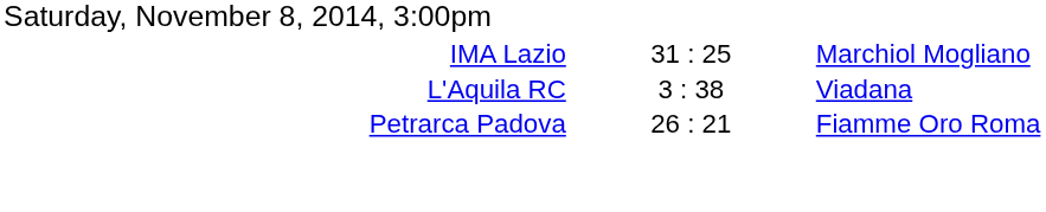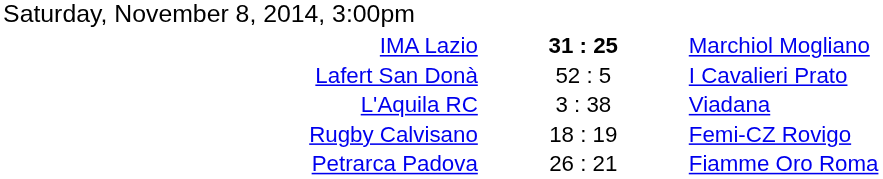 <table style="width:70%;" cellspacing="1">
 <tr>
 <th width=35%></th>
 <th width=15%></th>
 <th></th>
 </tr>
 <tr>
 <td>Saturday, November 8, 2014, 3:00pm</td>
 </tr>
 <tr style=font-size:90%>
 <td align=right><a href='#'>IMA Lazio</a></td>
-<td align=center>31 : 25</td>
+<td align=center><strong>31 : 25</strong></td>
 <td><a href='#'>Marchiol Mogliano</a></td>
+</tr>
+<tr style=font-size:90%>
+<td align=right><a href='#'>Lafert San Donà</a></td>
+<td align=center>52 : 5</td>
+<td><a href='#'>I Cavalieri Prato</a></td>
 </tr>
 <tr style=font-size:90%>
 <td align=right><a href='#'>L'Aquila RC</a></td>
 <td align=center>3 : 38</td>
 <td><a href='#'>Viadana</a></td>
 </tr>
 <tr style=font-size:90%>
+<td align=right><a href='#'>Rugby Calvisano</a></td>
+<td align=center>18 : 19</td>
+<td><a href='#'>Femi-CZ Rovigo</a></td>
+</tr>
+<tr style=font-size:90%>
 <td align=right><a href='#'>Petrarca Padova</a></td>
 <td align=center>26 : 21</td>
 <td><a href='#'>Fiamme Oro Roma</a></td>
 </tr>
 </table>
